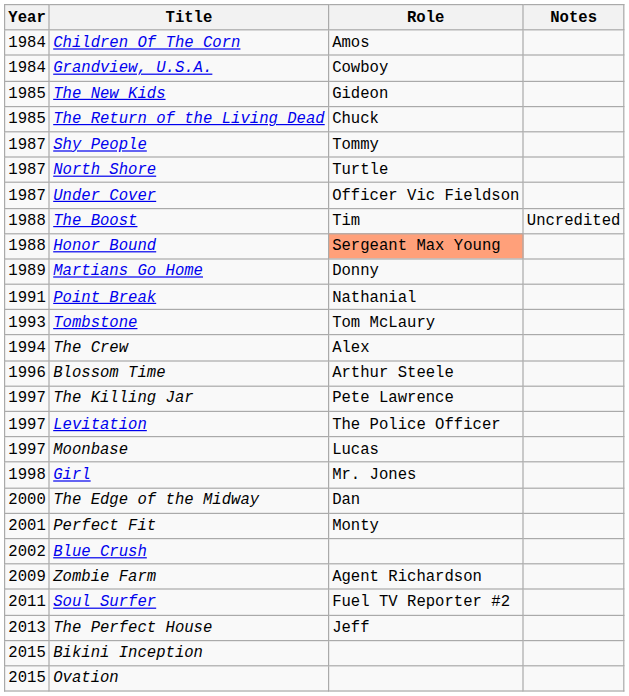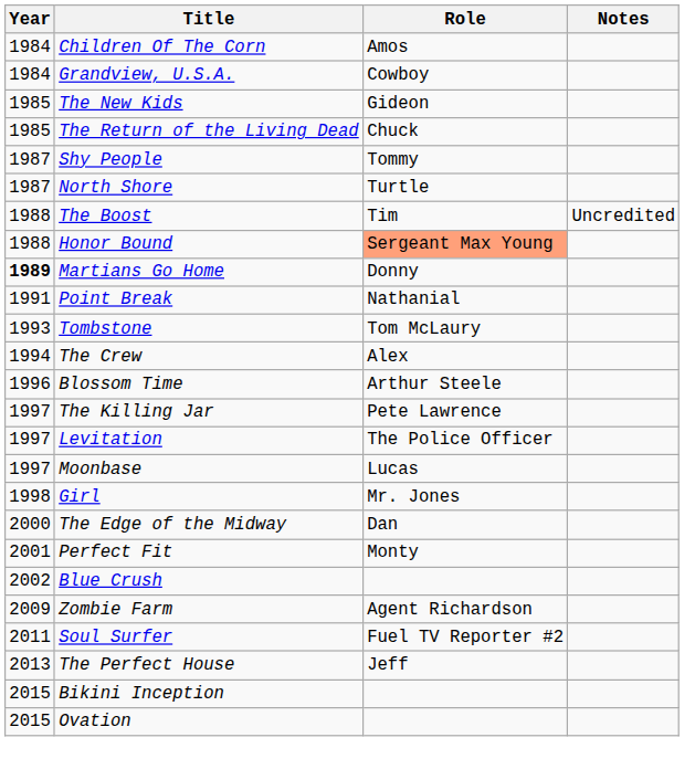 <table class="wikitable">
 <tr>
 <th>Year</th>
 <th>Title</th>
 <th>Role</th>
 <th>Notes</th>
 </tr>
 <tr>
 <td>1984</td>
 <td><em><a href='#'>Children Of The Corn</a></em></td>
 <td>Amos</td>
 <td></td>
 </tr>
 <tr>
 <td>1984</td>
 <td><em><a href='#'>Grandview, U.S.A.</a></em></td>
 <td>Cowboy</td>
 <td></td>
 </tr>
 <tr>
 <td>1985</td>
 <td><em><a href='#'>The New Kids</a></em></td>
 <td>Gideon</td>
 <td></td>
 </tr>
 <tr>
 <td>1985</td>
 <td><em><a href='#'>The Return of the Living Dead</a></em></td>
 <td>Chuck</td>
 <td></td>
 </tr>
 <tr>
 <td>1987</td>
 <td><em><a href='#'>Shy People</a></em></td>
 <td>Tommy</td>
 <td></td>
 </tr>
 <tr>
 <td>1987</td>
 <td><em><a href='#'>North Shore</a></em></td>
 <td>Turtle</td>
 <td></td>
 </tr>
 <tr>
-<td>1987</td>
-<td><em><a href='#'>Under Cover</a></em></td>
-<td>Officer Vic Fieldson</td>
-<td></td>
-</tr>
-<tr>
 <td>1988</td>
 <td><em><a href='#'>The Boost</a></em></td>
 <td>Tim</td>
 <td>Uncredited</td>
 </tr>
 <tr>
 <td>1988</td>
 <td><em><a href='#'>Honor Bound</a></em></td>
 <td style="background: lightsalmon;">Sergeant Max Young</td>
 <td></td>
 </tr>
 <tr>
-<td>1989</td>
+<td><strong>1989</strong></td>
 <td><em><a href='#'>Martians Go Home</a></em></td>
 <td>Donny</td>
 <td></td>
 </tr>
 <tr>
 <td>1991</td>
 <td><em><a href='#'>Point Break</a></em></td>
 <td>Nathanial</td>
 <td></td>
 </tr>
 <tr>
 <td>1993</td>
 <td><em><a href='#'>Tombstone</a></em></td>
 <td>Tom McLaury</td>
 <td></td>
 </tr>
 <tr>
 <td>1994</td>
 <td><em>The Crew</em></td>
 <td>Alex</td>
 <td></td>
 </tr>
 <tr>
 <td>1996</td>
 <td><em>Blossom Time</em></td>
 <td>Arthur Steele</td>
 <td></td>
 </tr>
 <tr>
 <td>1997</td>
 <td><em>The Killing Jar</em></td>
 <td>Pete Lawrence</td>
 <td></td>
 </tr>
 <tr>
 <td>1997</td>
 <td><em><a href='#'>Levitation</a></em></td>
 <td>The Police Officer</td>
 <td></td>
 </tr>
 <tr>
 <td>1997</td>
 <td><em>Moonbase</em></td>
 <td>Lucas</td>
 <td></td>
 </tr>
 <tr>
 <td>1998</td>
 <td><em><a href='#'>Girl</a></em></td>
 <td>Mr. Jones</td>
 <td></td>
 </tr>
 <tr>
 <td>2000</td>
 <td><em>The Edge of the Midway</em></td>
 <td>Dan</td>
 <td></td>
 </tr>
 <tr>
 <td>2001</td>
 <td><em>Perfect Fit</em></td>
 <td>Monty</td>
 <td></td>
 </tr>
 <tr>
 <td>2002</td>
 <td><em><a href='#'>Blue Crush</a></em></td>
 <td></td>
 <td></td>
 </tr>
 <tr>
 <td>2009</td>
 <td><em>Zombie Farm</em></td>
 <td>Agent Richardson</td>
 <td></td>
 </tr>
 <tr>
 <td>2011</td>
 <td><em><a href='#'>Soul Surfer</a></em></td>
 <td>Fuel TV Reporter #2</td>
 <td></td>
 </tr>
 <tr>
 <td>2013</td>
 <td><em>The Perfect House</em></td>
 <td>Jeff</td>
 <td></td>
 </tr>
 <tr>
 <td>2015</td>
 <td><em>Bikini Inception</em></td>
 <td></td>
 <td></td>
 </tr>
 <tr>
 <td>2015</td>
 <td><em>Ovation</em></td>
 <td></td>
 </tr>
 </table>
